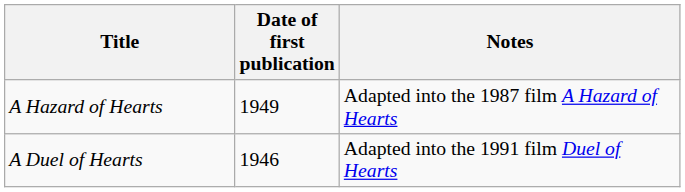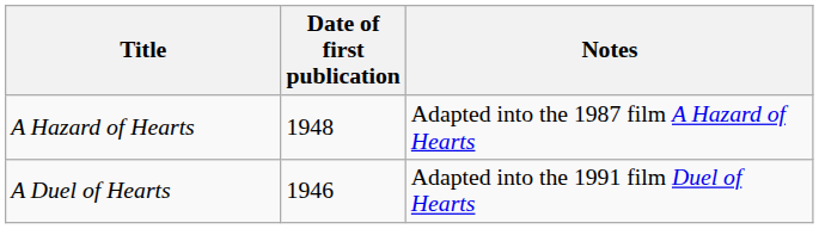 <table class="wikitable plainrowheaders sortable" style="margin-right: 0;">
 <tr>
 <th width="180">Title</th>
 <th width="60">Date of first<br>publication</th>
 <th width="270">Notes</th>
 </tr>
 <tr>
 <td><em>A Hazard of Hearts</em></td>
-<td>1949</td>
+<td>1948</td>
 <td>Adapted into the 1987 film <em><a href='#'>A Hazard of Hearts</a></em></td>
 </tr>
 <tr>
 <td><em>A Duel of Hearts</em></td>
 <td>1946</td>
 <td>Adapted into the 1991 film <em><a href='#'>Duel of Hearts</a></em></td>
 </tr>
 </table>
